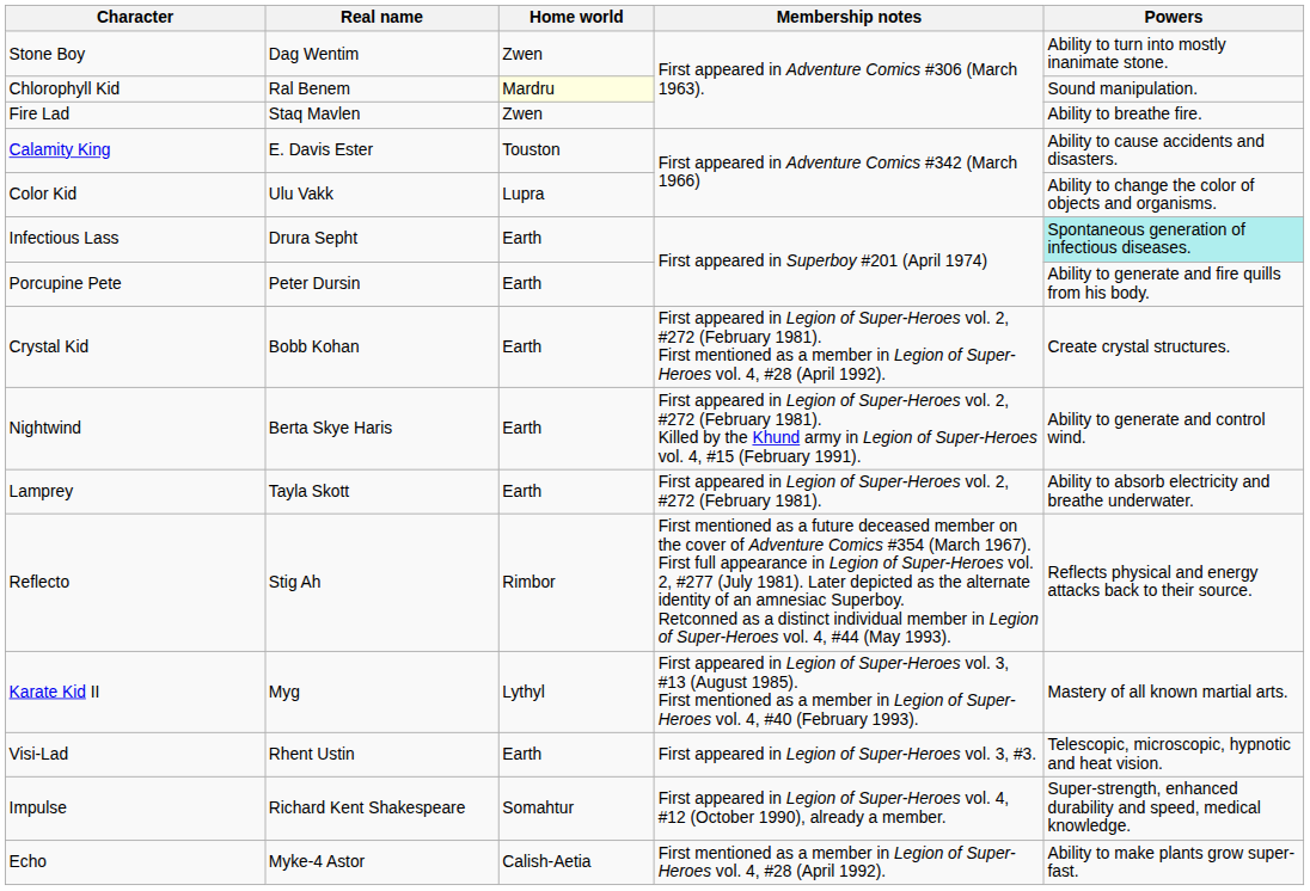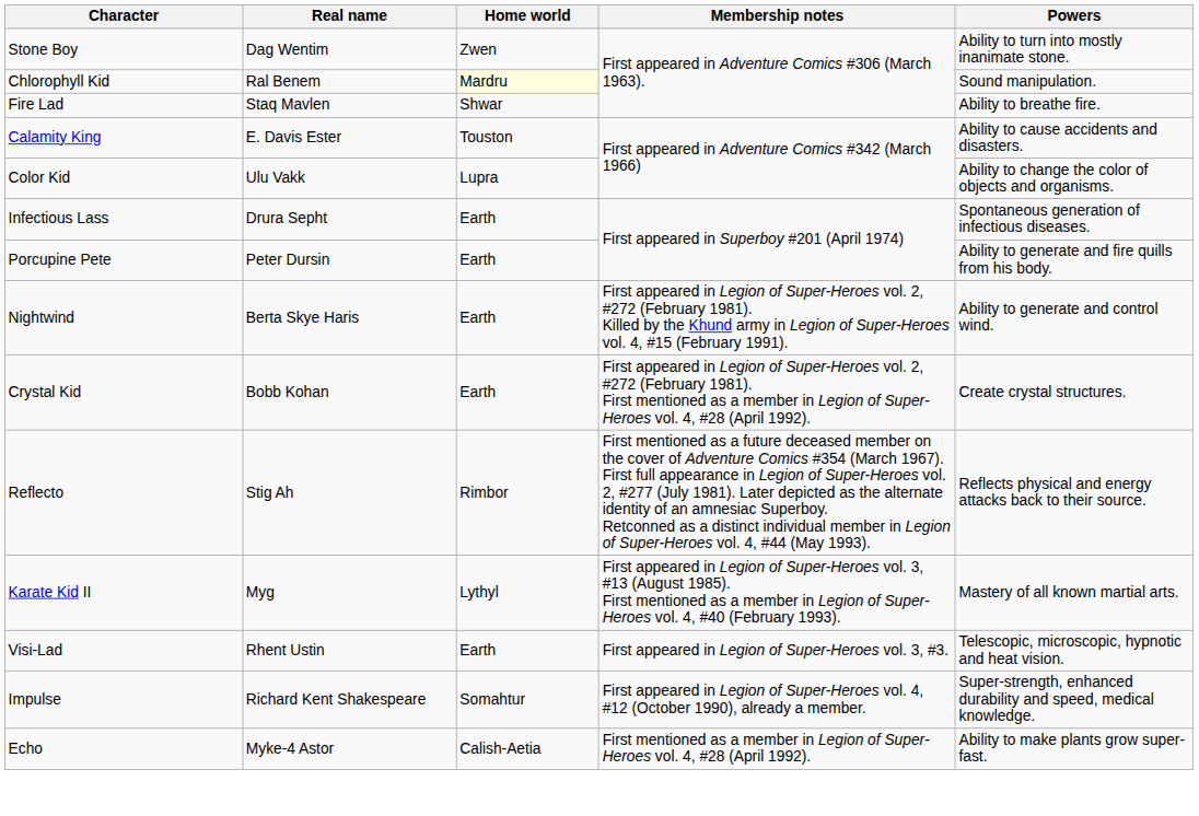 <table class="wikitable" width=100%>
 <tr>
 <th width=20%>Character</th>
 <th width=18%>Real name</th>
 <th width=12%>Home world</th>
 <th width=30%>Membership notes</th>
 <th width=20%>Powers</th>
 </tr>
 <tr>
 <td>Stone Boy</td>
 <td>Dag Wentim</td>
 <td>Zwen</td>
 <td rowspan=3>First appeared in <em>Adventure Comics</em> #306 (March 1963).</td>
 <td>Ability to turn into mostly inanimate stone.</td>
 </tr>
 <tr>
 <td>Chlorophyll Kid</td>
 <td>Ral Benem</td>
 <td style="background: lightyellow;">Mardru</td>
 <td>Sound manipulation.</td>
 </tr>
 <tr>
 <td>Fire Lad</td>
 <td>Staq Mavlen</td>
-<td>Zwen</td>
+<td>Shwar</td>
 <td>Ability to breathe fire.</td>
 </tr>
 <tr>
 <td><a href='#'>Calamity King</a></td>
 <td>E. Davis Ester</td>
 <td>Touston</td>
 <td rowspan=2>First appeared in <em>Adventure Comics</em> #342 (March 1966)</td>
 <td>Ability to cause accidents and disasters.</td>
 </tr>
 <tr>
 <td>Color Kid</td>
 <td>Ulu Vakk</td>
 <td>Lupra</td>
 <td>Ability to change the color of objects and organisms.</td>
 </tr>
 <tr>
 <td>Infectious Lass</td>
 <td>Drura Sepht</td>
 <td>Earth</td>
 <td rowspan=2>First appeared in <em>Superboy</em> #201 (April 1974)</td>
-<td style="background: paleturquoise;">Spontaneous generation of infectious diseases.</td>
+<td>Spontaneous generation of infectious diseases.</td>
 </tr>
 <tr>
 <td>Porcupine Pete</td>
 <td>Peter Dursin</td>
 <td>Earth</td>
 <td>Ability to generate and fire quills from his body.</td>
-</tr>
-<tr>
-<td>Crystal Kid</td>
-<td>Bobb Kohan</td>
-<td>Earth</td>
-<td>First appeared in <em>Legion of Super-Heroes</em> vol. 2, #272 (February 1981).<br>First mentioned as a member in <em>Legion of Super-Heroes</em> vol. 4, #28 (April 1992).</td>
-<td>Create crystal structures.</td>
 </tr>
 <tr>
 <td>Nightwind</td>
 <td>Berta Skye Haris</td>
 <td>Earth</td>
 <td>First appeared in <em>Legion of Super-Heroes</em> vol. 2, #272 (February 1981).<br>Killed by the <a href='#'>Khund</a> army in <em>Legion of Super-Heroes</em> vol. 4, #15 (February 1991).</td>
 <td>Ability to generate and control wind.</td>
 </tr>
 <tr>
-<td>Lamprey</td>
-<td>Tayla Skott</td>
+<td>Crystal Kid</td>
+<td>Bobb Kohan</td>
 <td>Earth</td>
-<td>First appeared in <em>Legion of Super-Heroes</em> vol. 2, #272 (February 1981).</td>
-<td>Ability to absorb electricity and breathe underwater.</td>
+<td>First appeared in <em>Legion of Super-Heroes</em> vol. 2, #272 (February 1981).<br>First mentioned as a member in <em>Legion of Super-Heroes</em> vol. 4, #28 (April 1992).</td>
+<td>Create crystal structures.</td>
 </tr>
 <tr>
 <td>Reflecto</td>
 <td>Stig Ah</td>
 <td>Rimbor</td>
 <td>First mentioned as a future deceased member on the cover of <em>Adventure Comics</em> #354 (March 1967).<br>First full appearance in <em>Legion of Super-Heroes</em> vol. 2, #277 (July 1981). Later depicted as the alternate identity of an amnesiac Superboy.<br>Retconned as a distinct individual member in <em>Legion of Super-Heroes</em> vol. 4, #44 (May 1993).</td>
 <td>Reflects physical and energy attacks back to their source.</td>
 </tr>
 <tr>
 <td><a href='#'>Karate Kid</a> II</td>
 <td>Myg</td>
 <td>Lythyl</td>
 <td>First appeared in <em>Legion of Super-Heroes</em> vol. 3, #13 (August 1985).<br>First mentioned as a member in <em>Legion of Super-Heroes</em> vol. 4, #40 (February 1993).<br></td>
 <td>Mastery of all known martial arts.</td>
 </tr>
 <tr>
 <td>Visi-Lad</td>
 <td>Rhent Ustin</td>
 <td>Earth</td>
 <td>First appeared in <em>Legion of Super-Heroes</em> vol. 3, #3.</td>
 <td>Telescopic, microscopic, hypnotic and heat vision.</td>
 </tr>
 <tr>
 <td>Impulse</td>
 <td>Richard Kent Shakespeare</td>
 <td>Somahtur</td>
 <td>First appeared in <em>Legion of Super-Heroes</em> vol. 4, #12 (October 1990), already a member.</td>
 <td>Super-strength, enhanced durability and speed, medical knowledge.</td>
 </tr>
 <tr>
 <td>Echo</td>
 <td>Myke-4 Astor</td>
 <td>Calish-Aetia</td>
 <td>First mentioned as a member in <em>Legion of Super-Heroes</em> vol. 4, #28 (April 1992).</td>
 <td>Ability to make plants grow super-fast.</td>
 </tr>
 </table>
